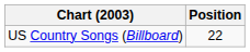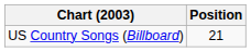 <table class="wikitable sortable">
 <tr>
 <th scope="col">Chart (2003)</th>
 <th scope="col">Position</th>
 </tr>
 <tr>
 <td>US <a href='#'>Country Songs</a> (<em><a href='#'>Billboard</a></em>)</td>
-<td align="center">22</td>
+<td align="center">21</td>
 </tr>
 </table>
